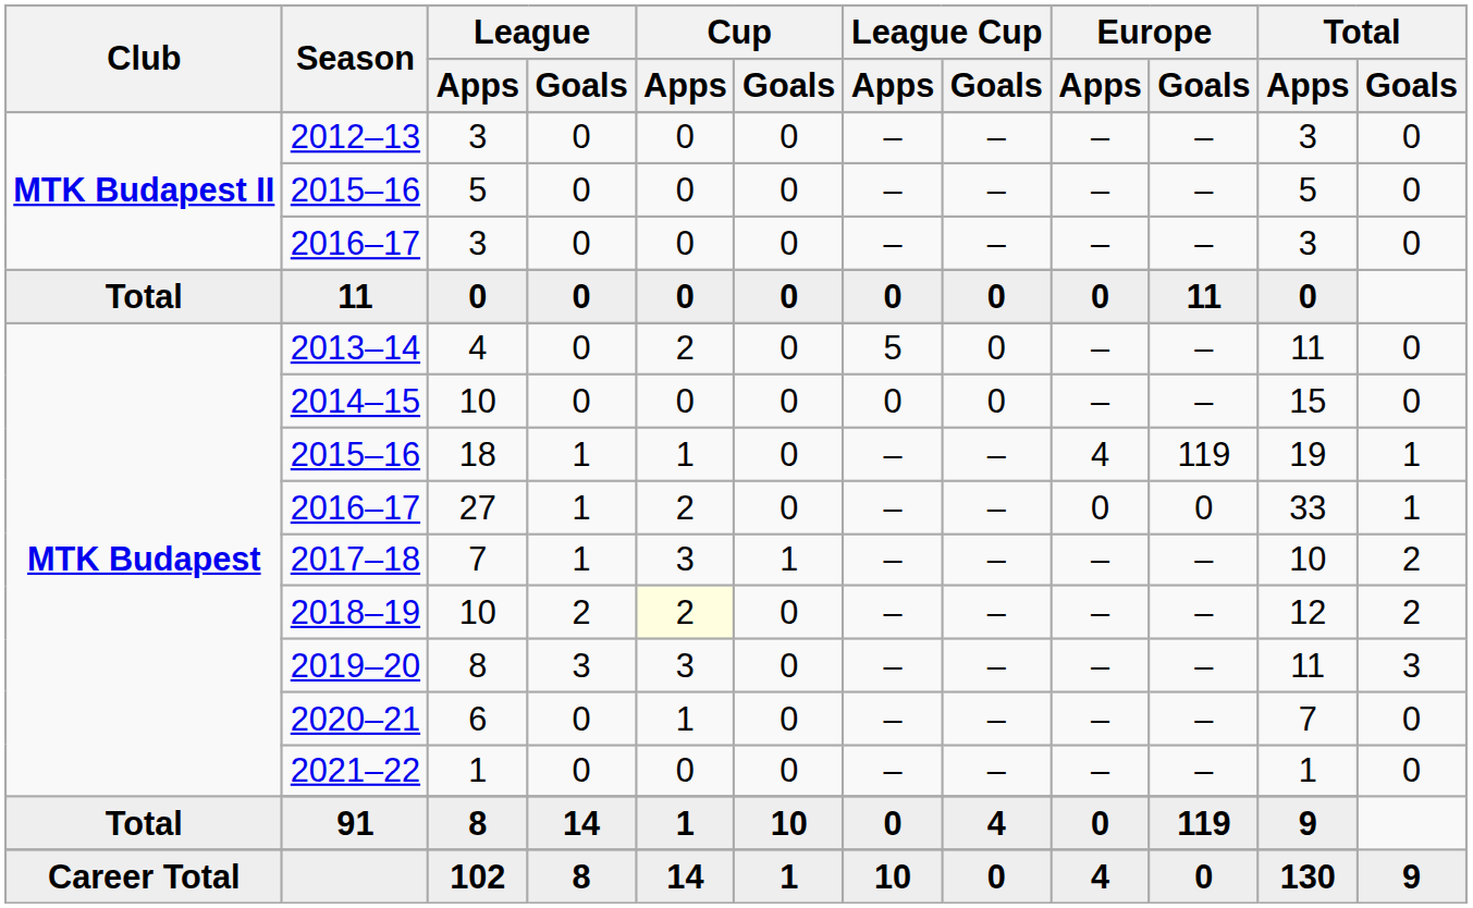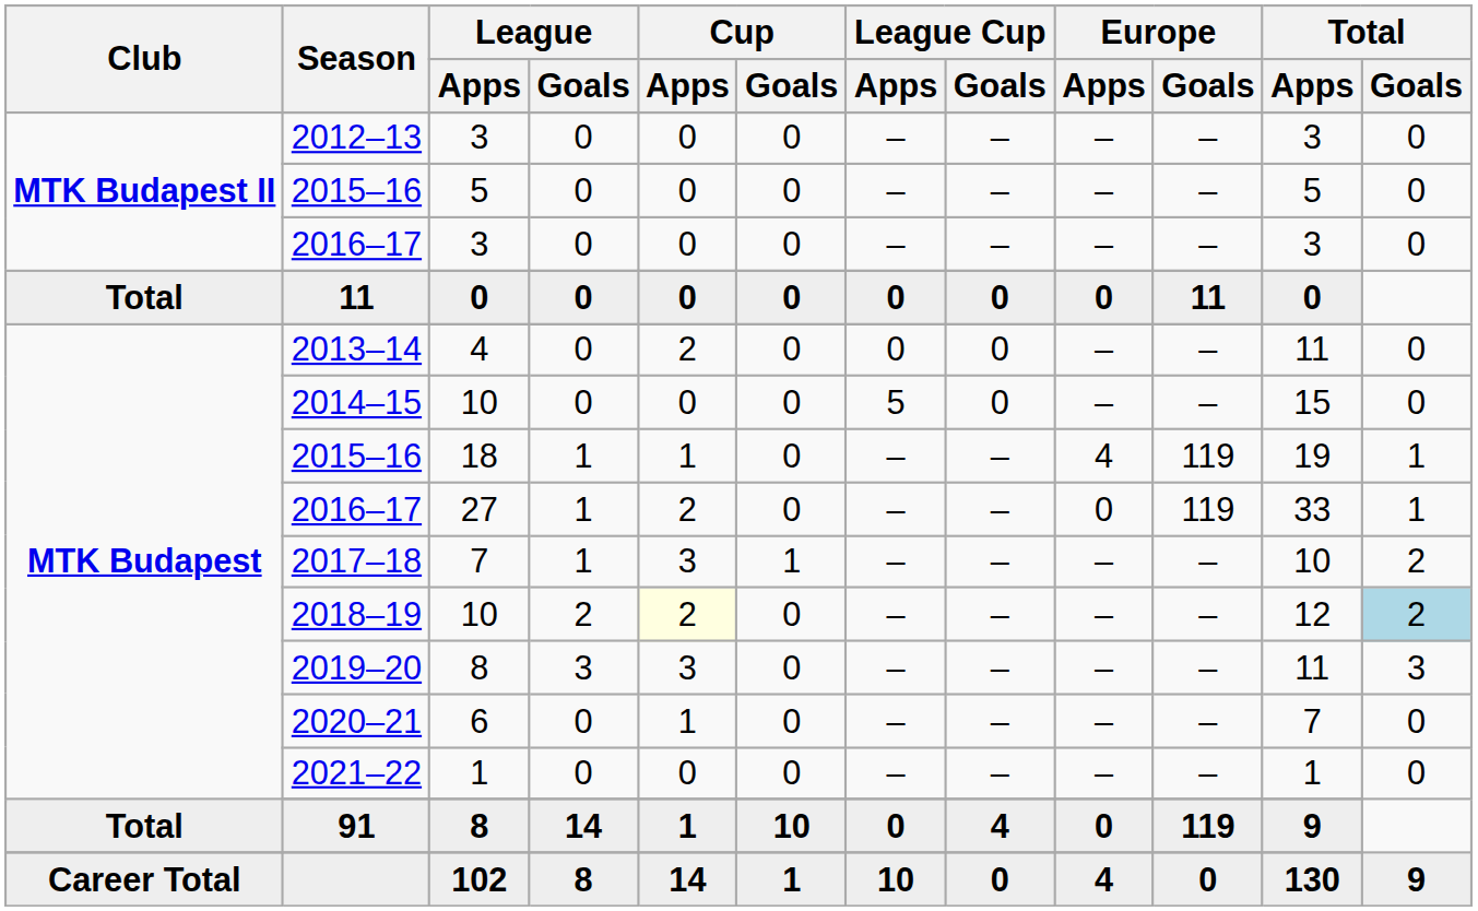 <table class="wikitable" style="font-size:90%; text-align: center;">
 <tr>
 <th rowspan="2">Club</th>
 <th rowspan="2">Season</th>
 <th colspan="2">League</th>
 <th colspan="2">Cup</th>
 <th colspan="2">League Cup</th>
 <th colspan="2">Europe</th>
 <th colspan="2">Total</th>
 </tr>
 <tr>
 <th>Apps</th>
 <th>Goals</th>
 <th>Apps</th>
 <th>Goals</th>
 <th>Apps</th>
 <th>Goals</th>
 <th>Apps</th>
 <th>Goals</th>
 <th>Apps</th>
 <th>Goals</th>
 </tr>
 <tr ||-||-||-|->
 <td rowspan="5" valign="center"><strong><a href='#'>MTK Budapest II</a></strong></td>
 </tr>
 <tr>
 <td><a href='#'>2012–13</a></td>
 <td>3</td>
 <td>0</td>
 <td>0</td>
 <td>0</td>
 <td>–</td>
 <td>–</td>
 <td>–</td>
 <td>–</td>
 <td>3</td>
 <td>0</td>
 </tr>
 <tr>
 <td><a href='#'>2015–16</a></td>
 <td>5</td>
 <td>0</td>
 <td>0</td>
 <td>0</td>
 <td>–</td>
 <td>–</td>
 <td>–</td>
 <td>–</td>
 <td>5</td>
 <td>0</td>
 </tr>
 <tr>
 <td><a href='#'>2016–17</a></td>
 <td>3</td>
 <td>0</td>
 <td>0</td>
 <td>0</td>
 <td>–</td>
 <td>–</td>
 <td>–</td>
 <td>–</td>
 <td>3</td>
 <td>0</td>
 </tr>
 <tr>
 </tr>
 <tr style="font-weight:bold; background-color:#eeeeee;">
 <td>Total</td>
 <td>11</td>
 <td>0</td>
 <td>0</td>
 <td>0</td>
 <td>0</td>
 <td>0</td>
 <td>0</td>
 <td>0</td>
 <td>11</td>
 <td>0</td>
 </tr>
 <tr>
 <td rowspan="11" valign="center"><strong><a href='#'>MTK Budapest</a></strong></td>
 </tr>
 <tr>
 <td><a href='#'>2013–14</a></td>
 <td>4</td>
 <td>0</td>
 <td>2</td>
 <td>0</td>
-<td>5</td>
+<td>0</td>
 <td>0</td>
 <td>–</td>
 <td>–</td>
 <td>11</td>
 <td>0</td>
 </tr>
 <tr>
 <td><a href='#'>2014–15</a></td>
 <td>10</td>
 <td>0</td>
 <td>0</td>
 <td>0</td>
-<td>0</td>
+<td>5</td>
 <td>0</td>
 <td>–</td>
 <td>–</td>
 <td>15</td>
 <td>0</td>
 </tr>
 <tr>
 <td><a href='#'>2015–16</a></td>
 <td>18</td>
 <td>1</td>
 <td>1</td>
 <td>0</td>
 <td>–</td>
 <td>–</td>
 <td>4</td>
 <td>119</td>
 <td>19</td>
 <td>1</td>
 </tr>
 <tr>
 <td><a href='#'>2016–17</a></td>
 <td>27</td>
 <td>1</td>
 <td>2</td>
 <td>0</td>
 <td>–</td>
 <td>–</td>
 <td>0</td>
-<td>0</td>
+<td>119</td>
 <td>33</td>
 <td>1</td>
 </tr>
 <tr>
 <td><a href='#'>2017–18</a></td>
 <td>7</td>
 <td>1</td>
 <td>3</td>
 <td>1</td>
 <td>–</td>
 <td>–</td>
 <td>–</td>
 <td>–</td>
 <td>10</td>
 <td>2</td>
 </tr>
 <tr>
 <td><a href='#'>2018–19</a></td>
 <td>10</td>
 <td>2</td>
 <td style="background: lightyellow;">2</td>
 <td>0</td>
 <td>–</td>
 <td>–</td>
 <td>–</td>
 <td>–</td>
 <td>12</td>
-<td>2</td>
+<td style="background: lightblue;">2</td>
 </tr>
 <tr>
 <td><a href='#'>2019–20</a></td>
 <td>8</td>
 <td>3</td>
 <td>3</td>
 <td>0</td>
 <td>–</td>
 <td>–</td>
 <td>–</td>
 <td>–</td>
 <td>11</td>
 <td>3</td>
 </tr>
 <tr>
 <td><a href='#'>2020–21</a></td>
 <td>6</td>
 <td>0</td>
 <td>1</td>
 <td>0</td>
 <td>–</td>
 <td>–</td>
 <td>–</td>
 <td>–</td>
 <td>7</td>
 <td>0</td>
 </tr>
 <tr>
 <td><a href='#'>2021–22</a></td>
 <td>1</td>
 <td>0</td>
 <td>0</td>
 <td>0</td>
 <td>–</td>
 <td>–</td>
 <td>–</td>
 <td>–</td>
 <td>1</td>
 <td>0</td>
 </tr>
 <tr>
 </tr>
 <tr style="font-weight:bold; background-color:#eeeeee;">
 <td>Total</td>
 <td>91</td>
 <td>8</td>
 <td>14</td>
 <td>1</td>
 <td>10</td>
 <td>0</td>
 <td>4</td>
 <td>0</td>
 <td>119</td>
 <td>9</td>
 </tr>
 <tr>
 </tr>
 <tr style="font-weight:bold; background-color:#eeeeee;">
 <td rowspan="2" valign="top"><strong>Career Total</strong></td>
 <td></td>
 <td><strong>102</strong></td>
 <td><strong>8</strong></td>
 <td><strong>14</strong></td>
 <td><strong>1</strong></td>
 <td><strong>10</strong></td>
 <td><strong>0</strong></td>
 <td><strong>4</strong></td>
 <td><strong>0</strong></td>
 <td><strong>130</strong></td>
 <td><strong>9</strong></td>
 </tr>
 </table>
